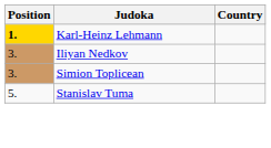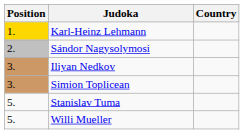 <table class=wikitable>
 <tr style="background:#ccc;">
 <th width=10>Position</th>
 <th width=200>Judoka</th>
 <th width=10>Country</th>
 </tr>
 <tr>
-<td bgcolor=gold><strong>1.</strong></td>
+<td bgcolor=gold>1.</td>
 <td><a href='#'>Karl-Heinz Lehmann</a></td>
+<td></td>
+</tr>
+<tr>
+<td style="background:silver;">2.</td>
+<td><a href='#'>Sándor Nagysolymosi</a></td>
 <td></td>
 </tr>
 <tr>
 <td style="background:#c96;">3.</td>
 <td><a href='#'>Iliyan Nedkov</a></td>
 <td></td>
 </tr>
 <tr>
 <td style="background:#c96;">3.</td>
 <td><a href='#'>Simion Toplicean</a></td>
 <td></td>
 </tr>
 <tr>
 <td>5.</td>
 <td><a href='#'>Stanislav Tuma</a></td>
 <td></td>
 </tr>
+<tr>
+<td>5.</td>
+<td><a href='#'>Willi Mueller</a></td>
+<td></td>
+</tr>
 </table>
